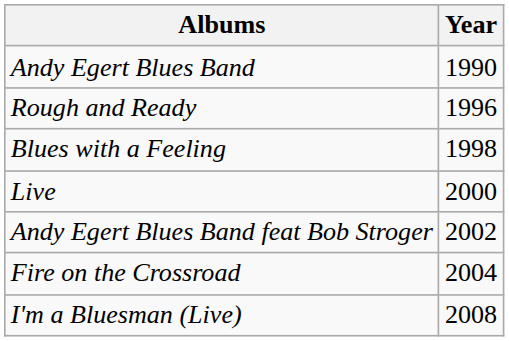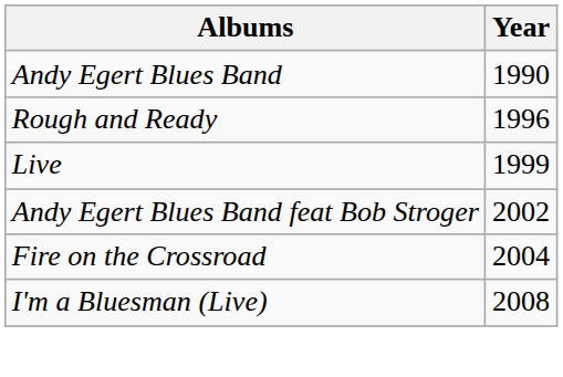 <table class="wikitable">
 <tr>
 <th>Albums</th>
 <th>Year</th>
 </tr>
 <tr>
 <td><em>Andy Egert Blues Band</em></td>
 <td>1990</td>
 </tr>
 <tr>
 <td><em>Rough and Ready</em></td>
 <td>1996</td>
 </tr>
 <tr>
-<td><em>Blues with a Feeling</em></td>
-<td>1998</td>
-</tr>
-<tr>
 <td><em>Live</em></td>
-<td>2000</td>
+<td>1999</td>
 </tr>
 <tr>
 <td><em>Andy Egert Blues Band feat Bob Stroger</em></td>
 <td>2002</td>
 </tr>
 <tr>
 <td><em>Fire on the Crossroad</em></td>
 <td>2004</td>
 </tr>
 <tr>
 <td><em>I'm a Bluesman (Live)</em></td>
 <td>2008</td>
 </tr>
 </table>
